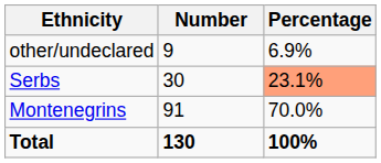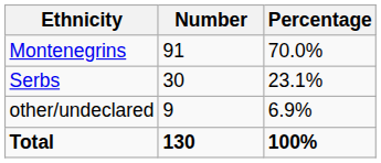 <table class="wikitable">
 <tr>
 <th width="100px">Ethnicity</th>
 <th width="80px">Number</th>
 <th width="80px">Percentage</th>
 </tr>
 <tr>
-<td>other/undeclared</td>
-<td>9</td>
-<td>6.9%</td>
+<td><a href='#'>Montenegrins</a></td>
+<td>91</td>
+<td>70.0%</td>
 </tr>
 <tr>
 <td><a href='#'>Serbs</a></td>
 <td>30</td>
-<td style="background: lightsalmon;">23.1%</td>
+<td>23.1%</td>
 </tr>
 <tr>
-<td><a href='#'>Montenegrins</a></td>
-<td>91</td>
-<td>70.0%</td>
+<td>other/undeclared</td>
+<td>9</td>
+<td>6.9%</td>
 </tr>
 <tr>
 <td><strong>Total</strong></td>
 <td><strong>130</strong></td>
 <td><strong>100%</strong></td>
 </tr>
 </table>
